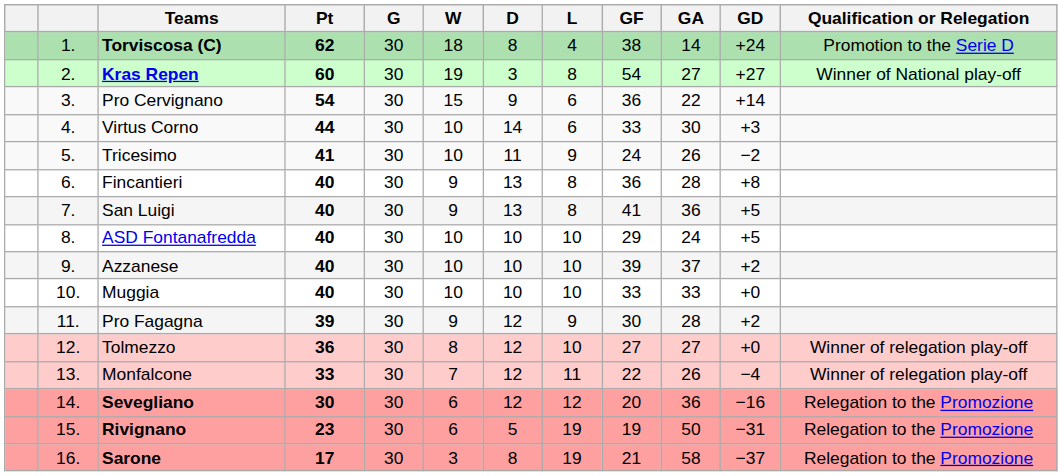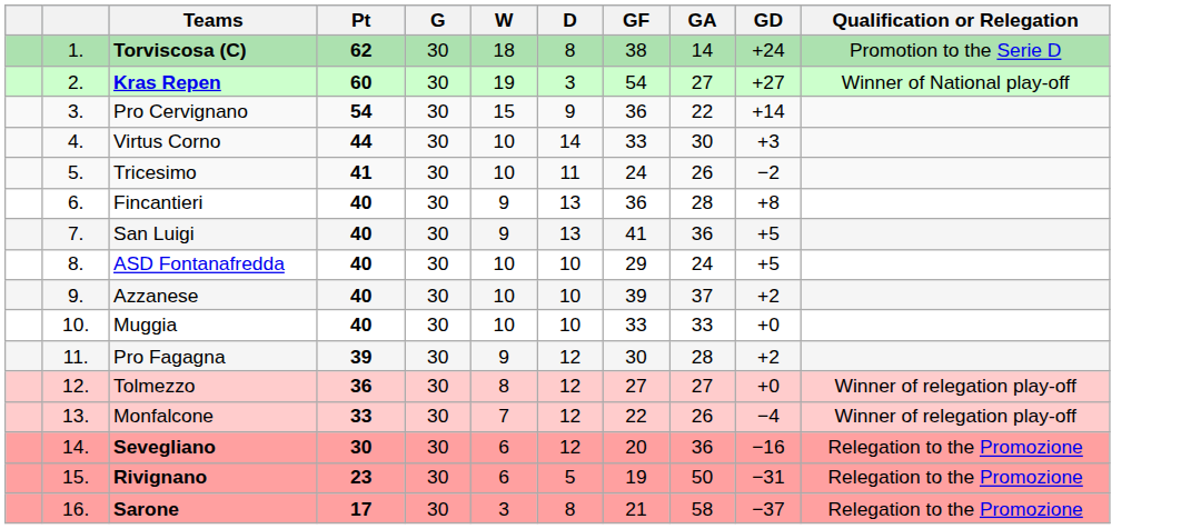 <table class="wikitable sortable" align="center" style="font-size: 85%; border-collapse:collapse" border="0" cellspacing="0" cellpadding="2">
 <tr align=center bgcolor=#98A1B2>
 <th width=20></th>
 <th width=40></th>
 <th width=140><span>Teams</span></th>
 <th width=55><span>Pt</span></th>
 <th width=40><span>G</span></th>
 <th width=40><span>W</span></th>
 <th width=40><span>D</span></th>
-<th width=40><span>L</span></th>
 <th width=40><span>GF</span></th>
 <th width=40><span>GA</span></th>
 <th width=40><span>GD</span></th>
 <th width=210><span>Qualification or Relegation</span></th>
 </tr>
 <tr align=center style="background:#ACE1AF;">
 <td></td>
 <td>1.</td>
 <td style="text-align:left;"><strong>Torviscosa</strong> <strong>(C)</strong></td>
 <td><strong>62</strong></td>
 <td>30</td>
 <td>18</td>
 <td>8</td>
-<td>4</td>
 <td>38</td>
 <td>14</td>
 <td>+24</td>
 <td>Promotion to the <a href='#'>Serie D</a></td>
 </tr>
 <tr align=center style="background:#ccffcc;">
 <td></td>
 <td>2.</td>
 <td style="text-align:left;"><strong><a href='#'>Kras Repen</a></strong></td>
 <td><strong>60</strong></td>
 <td>30</td>
 <td>19</td>
 <td>3</td>
-<td>8</td>
 <td>54</td>
 <td>27</td>
 <td>+27</td>
 <td>Winner of National play-off</td>
 </tr>
 <tr align=center style="background::#FFFFFF;">
 <td></td>
 <td>3.</td>
 <td style="text-align:left;">Pro Cervignano</td>
 <td><strong>54</strong></td>
 <td>30</td>
 <td>15</td>
 <td>9</td>
-<td>6</td>
 <td>36</td>
 <td>22</td>
 <td>+14</td>
 <td></td>
 </tr>
 <tr align=center style="background::#FFFFFF;">
 <td></td>
 <td>4.</td>
 <td style="text-align:left;">Virtus Corno</td>
 <td><strong>44</strong></td>
 <td>30</td>
 <td>10</td>
 <td>14</td>
-<td>6</td>
 <td>33</td>
 <td>30</td>
 <td>+3</td>
 <td></td>
 </tr>
 <tr align=center style="background::#FFFFFF;">
 <td></td>
 <td>5.</td>
 <td style="text-align:left;">Tricesimo</td>
 <td><strong>41</strong></td>
 <td>30</td>
 <td>10</td>
 <td>11</td>
-<td>9</td>
 <td>24</td>
 <td>26</td>
 <td>−2</td>
 <td></td>
 </tr>
 <tr align=center style="background:#FFFFFF;">
 <td></td>
 <td>6.</td>
 <td style="text-align:left;">Fincantieri</td>
 <td><strong>40</strong></td>
 <td>30</td>
 <td>9</td>
 <td>13</td>
-<td>8</td>
 <td>36</td>
 <td>28</td>
 <td>+8</td>
 <td></td>
 </tr>
 <tr align=center style="background:#F5F5F5;">
 <td></td>
 <td>7.</td>
 <td style="text-align:left;">San Luigi</td>
 <td><strong>40</strong></td>
 <td>30</td>
 <td>9</td>
 <td>13</td>
-<td>8</td>
 <td>41</td>
 <td>36</td>
 <td>+5</td>
 <td></td>
 </tr>
 <tr align=center style="background:#FFFFFF;">
 <td></td>
 <td>8.</td>
 <td style="text-align:left;"><a href='#'>ASD Fontanafredda</a></td>
 <td><strong>40</strong></td>
 <td>30</td>
-<td>10</td>
 <td>10</td>
 <td>10</td>
 <td>29</td>
 <td>24</td>
 <td>+5</td>
 <td></td>
 </tr>
 <tr align=center style="background:#F5F5F5;">
 <td></td>
 <td>9.</td>
 <td style="text-align:left;">Azzanese</td>
 <td><strong>40</strong></td>
 <td>30</td>
 <td>10</td>
 <td>10</td>
-<td>10</td>
 <td>39</td>
 <td>37</td>
 <td>+2</td>
 <td></td>
 </tr>
 <tr align=center style="background:#FFFFFF;">
 <td></td>
 <td>10.</td>
 <td style="text-align:left;">Muggia</td>
 <td><strong>40</strong></td>
 <td>30</td>
-<td>10</td>
 <td>10</td>
 <td>10</td>
 <td>33</td>
 <td>33</td>
 <td>+0</td>
 <td></td>
 </tr>
 <tr align=center style="background:#F5F5F5;">
 <td></td>
 <td>11.</td>
 <td style="text-align:left;">Pro Fagagna</td>
 <td><strong>39</strong></td>
 <td>30</td>
 <td>9</td>
 <td>12</td>
-<td>9</td>
 <td>30</td>
 <td>28</td>
 <td>+2</td>
 <td></td>
 </tr>
 <tr align=center style="background:#FFCCCC;">
 <td></td>
 <td>12.</td>
 <td style="text-align:left;">Tolmezzo</td>
 <td><strong>36</strong></td>
 <td>30</td>
 <td>8</td>
 <td>12</td>
-<td>10</td>
 <td>27</td>
 <td>27</td>
 <td>+0</td>
 <td>Winner of relegation play-off</td>
 </tr>
 <tr align=center style="background:#FFCCCC;">
 <td></td>
 <td>13.</td>
 <td style="text-align:left;">Monfalcone</td>
 <td><strong>33</strong></td>
 <td>30</td>
 <td>7</td>
 <td>12</td>
-<td>11</td>
 <td>22</td>
 <td>26</td>
 <td>−4</td>
 <td>Winner of relegation play-off</td>
 </tr>
 <tr align=center style="background:#FFA0A0;">
 <td></td>
 <td>14.</td>
 <td style="text-align:left;"><strong>Sevegliano</strong></td>
 <td><strong>30</strong></td>
 <td>30</td>
 <td>6</td>
-<td>12</td>
 <td>12</td>
 <td>20</td>
 <td>36</td>
 <td>−16</td>
 <td>Relegation to the <a href='#'>Promozione</a></td>
 </tr>
 <tr align=center style="background:#FFA0A0;">
 <td></td>
 <td>15.</td>
 <td style="text-align:left;"><strong>Rivignano</strong></td>
 <td><strong>23</strong></td>
 <td>30</td>
 <td>6</td>
 <td>5</td>
 <td>19</td>
-<td>19</td>
 <td>50</td>
 <td>−31</td>
 <td>Relegation to the <a href='#'>Promozione</a></td>
 </tr>
 <tr align=center style="background:#FFA0A0;">
 <td></td>
 <td>16.</td>
 <td style="text-align:left;"><strong>Sarone</strong></td>
 <td><strong>17</strong></td>
 <td>30</td>
 <td>3</td>
 <td>8</td>
-<td>19</td>
 <td>21</td>
 <td>58</td>
 <td>−37</td>
 <td>Relegation to the <a href='#'>Promozione</a></td>
 </tr>
 </table>
